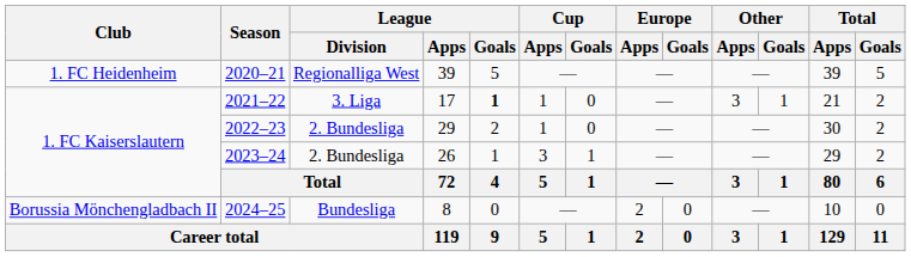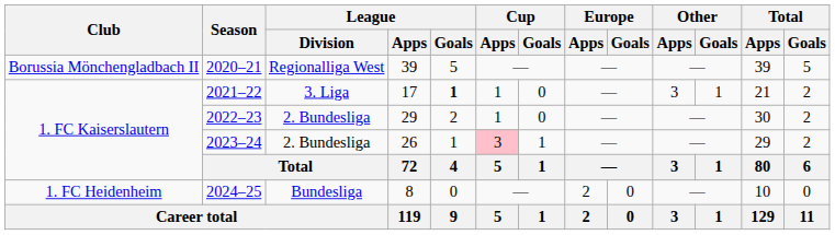 <table class="wikitable" style="text-align:center">
 <tr>
 <th rowspan="2">Club</th>
 <th rowspan="2">Season</th>
 <th colspan="3">League</th>
 <th colspan="2">Cup</th>
 <th colspan="2">Europe</th>
 <th colspan="2">Other</th>
 <th colspan="2">Total</th>
 </tr>
 <tr>
 <th>Division</th>
 <th>Apps</th>
 <th>Goals</th>
 <th>Apps</th>
 <th>Goals</th>
 <th>Apps</th>
 <th>Goals</th>
 <th>Apps</th>
 <th>Goals</th>
 <th>Apps</th>
 <th>Goals</th>
 </tr>
 <tr>
-<td><a href='#'>1. FC Heidenheim</a></td>
+<td><a href='#'>Borussia Mönchengladbach II</a></td>
 <td><a href='#'>2020–21</a></td>
 <td><a href='#'>Regionalliga West</a></td>
 <td>39</td>
 <td>5</td>
 <td colspan="2">—</td>
 <td colspan="2">—</td>
 <td colspan="2">—</td>
 <td>39</td>
 <td>5</td>
 </tr>
 <tr>
 <td rowspan="4"><a href='#'>1. FC Kaiserslautern</a></td>
 <td><a href='#'>2021–22</a></td>
 <td><a href='#'>3. Liga</a></td>
 <td>17</td>
 <td><strong>1</strong></td>
 <td>1</td>
 <td>0</td>
 <td colspan="2">—</td>
 <td>3</td>
 <td>1</td>
 <td>21</td>
 <td>2</td>
 </tr>
 <tr>
 <td><a href='#'>2022–23</a></td>
 <td><a href='#'>2. Bundesliga</a></td>
 <td>29</td>
 <td>2</td>
 <td>1</td>
 <td>0</td>
 <td colspan="2">—</td>
 <td colspan="2">—</td>
 <td>30</td>
 <td>2</td>
 </tr>
 <tr>
 <td><a href='#'>2023–24</a></td>
 <td>2. Bundesliga</td>
 <td>26</td>
 <td>1</td>
-<td>3</td>
+<td style="background: pink;">3</td>
 <td>1</td>
 <td colspan="2">—</td>
 <td colspan="2">—</td>
 <td>29</td>
 <td>2</td>
 </tr>
 <tr>
 <th colspan="2">Total</th>
 <th>72</th>
 <th>4</th>
 <th>5</th>
 <th>1</th>
 <th colspan="2">—</th>
 <th>3</th>
 <th>1</th>
 <th>80</th>
 <th>6</th>
 </tr>
 <tr>
-<td><a href='#'>Borussia Mönchengladbach II</a></td>
+<td><a href='#'>1. FC Heidenheim</a></td>
 <td><a href='#'>2024–25</a></td>
 <td><a href='#'>Bundesliga</a></td>
 <td>8</td>
 <td>0</td>
 <td colspan="2">—</td>
 <td>2</td>
 <td>0</td>
 <td colspan="2">—</td>
 <td>10</td>
 <td>0</td>
 </tr>
 <tr>
 <th colspan="3">Career total</th>
 <th>119</th>
 <th>9</th>
 <th>5</th>
 <th>1</th>
 <th>2</th>
 <th>0</th>
 <th>3</th>
 <th>1</th>
 <th>129</th>
 <th>11</th>
 </tr>
 </table>
